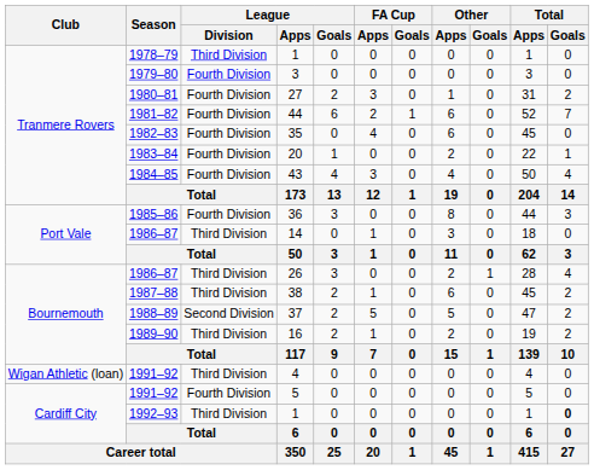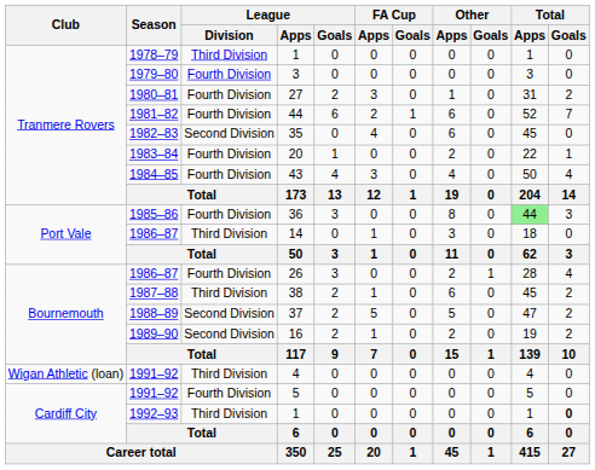 <table class="wikitable" style="text-align:center">
 <tr>
 <th rowspan="2">Club</th>
 <th rowspan="2">Season</th>
 <th colspan="3">League</th>
 <th colspan="2">FA Cup</th>
 <th colspan="2">Other</th>
 <th colspan="2">Total</th>
 </tr>
 <tr>
 <th>Division</th>
 <th>Apps</th>
 <th>Goals</th>
 <th>Apps</th>
 <th>Goals</th>
 <th>Apps</th>
 <th>Goals</th>
 <th>Apps</th>
 <th>Goals</th>
 </tr>
 <tr>
 <td rowspan="8"><a href='#'>Tranmere Rovers</a></td>
 <td><a href='#'>1978–79</a></td>
 <td><a href='#'>Third Division</a></td>
 <td>1</td>
 <td>0</td>
 <td>0</td>
 <td>0</td>
 <td>0</td>
 <td>0</td>
 <td>1</td>
 <td>0</td>
 </tr>
 <tr>
 <td><a href='#'>1979–80</a></td>
 <td><a href='#'>Fourth Division</a></td>
 <td>3</td>
 <td>0</td>
 <td>0</td>
 <td>0</td>
 <td>0</td>
 <td>0</td>
 <td>3</td>
 <td>0</td>
 </tr>
 <tr>
 <td><a href='#'>1980–81</a></td>
 <td>Fourth Division</td>
 <td>27</td>
 <td>2</td>
 <td>3</td>
 <td>0</td>
 <td>1</td>
 <td>0</td>
 <td>31</td>
 <td>2</td>
 </tr>
 <tr>
 <td><a href='#'>1981–82</a></td>
 <td>Fourth Division</td>
 <td>44</td>
 <td>6</td>
 <td>2</td>
 <td>1</td>
 <td>6</td>
 <td>0</td>
 <td>52</td>
 <td>7</td>
 </tr>
 <tr>
 <td><a href='#'>1982–83</a></td>
-<td>Fourth Division</td>
+<td>Second Division</td>
 <td>35</td>
 <td>0</td>
 <td>4</td>
 <td>0</td>
 <td>6</td>
 <td>0</td>
 <td>45</td>
 <td>0</td>
 </tr>
 <tr>
 <td><a href='#'>1983–84</a></td>
 <td>Fourth Division</td>
 <td>20</td>
 <td>1</td>
 <td>0</td>
 <td>0</td>
 <td>2</td>
 <td>0</td>
 <td>22</td>
 <td>1</td>
 </tr>
 <tr>
 <td><a href='#'>1984–85</a></td>
 <td>Fourth Division</td>
 <td>43</td>
 <td>4</td>
 <td>3</td>
 <td>0</td>
 <td>4</td>
 <td>0</td>
 <td>50</td>
 <td>4</td>
 </tr>
 <tr>
 <th colspan="2">Total</th>
 <th>173</th>
 <th>13</th>
 <th>12</th>
 <th>1</th>
 <th>19</th>
 <th>0</th>
 <th>204</th>
 <th>14</th>
 </tr>
 <tr>
 <td rowspan="3"><a href='#'>Port Vale</a></td>
 <td><a href='#'>1985–86</a></td>
 <td>Fourth Division</td>
 <td>36</td>
 <td>3</td>
 <td>0</td>
 <td>0</td>
 <td>8</td>
 <td>0</td>
-<td>44</td>
+<td style="background: lightgreen;">44</td>
 <td>3</td>
 </tr>
 <tr>
 <td><a href='#'>1986–87</a></td>
 <td>Third Division</td>
 <td>14</td>
 <td>0</td>
 <td>1</td>
 <td>0</td>
 <td>3</td>
 <td>0</td>
 <td>18</td>
 <td>0</td>
 </tr>
 <tr>
 <th colspan="2">Total</th>
 <th>50</th>
 <th>3</th>
 <th>1</th>
 <th>0</th>
 <th>11</th>
 <th>0</th>
 <th>62</th>
 <th>3</th>
 </tr>
 <tr>
 <td rowspan="5"><a href='#'>Bournemouth</a></td>
 <td><a href='#'>1986–87</a></td>
-<td>Third Division</td>
+<td>Fourth Division</td>
 <td>26</td>
 <td>3</td>
 <td>0</td>
 <td>0</td>
 <td>2</td>
 <td>1</td>
 <td>28</td>
 <td>4</td>
 </tr>
 <tr>
 <td><a href='#'>1987–88</a></td>
 <td>Third Division</td>
 <td>38</td>
 <td>2</td>
 <td>1</td>
 <td>0</td>
 <td>6</td>
 <td>0</td>
 <td>45</td>
 <td>2</td>
 </tr>
 <tr>
 <td><a href='#'>1988–89</a></td>
 <td>Second Division</td>
 <td>37</td>
 <td>2</td>
 <td>5</td>
 <td>0</td>
 <td>5</td>
 <td>0</td>
 <td>47</td>
 <td>2</td>
 </tr>
 <tr>
 <td><a href='#'>1989–90</a></td>
-<td>Third Division</td>
+<td>Second Division</td>
 <td>16</td>
 <td>2</td>
 <td>1</td>
 <td>0</td>
 <td>2</td>
 <td>0</td>
 <td>19</td>
 <td>2</td>
 </tr>
 <tr>
 <th colspan="2">Total</th>
 <th>117</th>
 <th>9</th>
 <th>7</th>
 <th>0</th>
 <th>15</th>
 <th>1</th>
 <th>139</th>
 <th>10</th>
 </tr>
 <tr>
 <td><a href='#'>Wigan Athletic</a> (loan)</td>
 <td><a href='#'>1991–92</a></td>
 <td>Third Division</td>
 <td>4</td>
 <td>0</td>
 <td>0</td>
 <td>0</td>
 <td>0</td>
 <td>0</td>
 <td>4</td>
 <td>0</td>
 </tr>
 <tr>
 <td rowspan="3"><a href='#'>Cardiff City</a></td>
 <td><a href='#'>1991–92</a></td>
 <td>Fourth Division</td>
 <td>5</td>
 <td>0</td>
 <td>0</td>
 <td>0</td>
 <td>0</td>
 <td>0</td>
 <td>5</td>
 <td>0</td>
 </tr>
 <tr>
 <td><a href='#'>1992–93</a></td>
 <td>Third Division</td>
 <td>1</td>
 <td>0</td>
 <td>0</td>
 <td>0</td>
 <td>0</td>
 <td>0</td>
 <td>1</td>
 <td><strong>0</strong></td>
 </tr>
 <tr>
 <th colspan="2">Total</th>
 <th>6</th>
 <th>0</th>
 <th>0</th>
 <th>0</th>
 <th>0</th>
 <th>0</th>
 <th>6</th>
 <th>0</th>
 </tr>
 <tr>
 <th colspan="3">Career total</th>
 <th>350</th>
 <th>25</th>
 <th>20</th>
 <th>1</th>
 <th>45</th>
 <th>1</th>
 <th>415</th>
 <th>27</th>
 </tr>
 </table>
